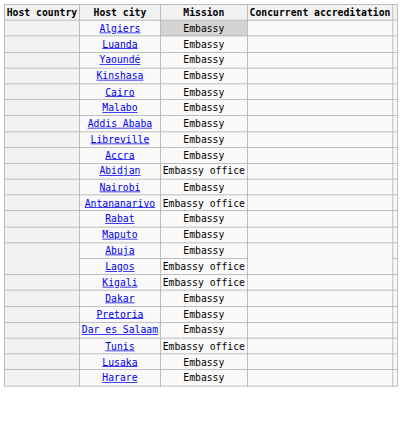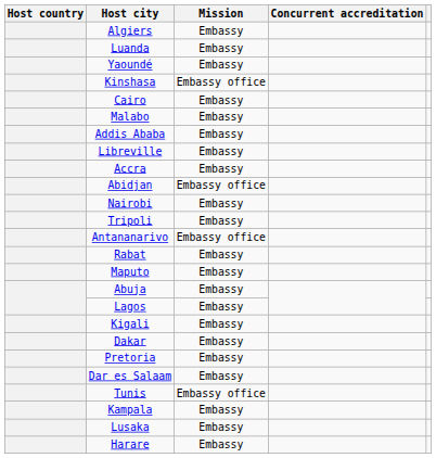 <table class="wikitable plainrowheaders" style="text-align:center;">
 <tr>
 <th scope="col">Host country</th>
 <th scope="col">Host city</th>
 <th scope="col">Mission</th>
 <th scope="col">Concurrent accreditation</th>
 <th scope="col"></th>
 </tr>
 <tr>
 <th scope="row"></th>
 <td><a href='#'>Algiers</a></td>
-<td style="background: lightgrey;">Embassy</td>
+<td>Embassy</td>
 <td></td>
 <td></td>
 </tr>
 <tr>
 <th scope="row"></th>
 <td><a href='#'>Luanda</a></td>
 <td>Embassy</td>
 <td></td>
 <td></td>
 </tr>
 <tr>
 <th scope="row"></th>
 <td><a href='#'>Yaoundé</a></td>
 <td>Embassy</td>
 <td></td>
 <td></td>
 </tr>
 <tr>
 <th scope="row"></th>
 <td><a href='#'>Kinshasa</a></td>
-<td>Embassy</td>
+<td>Embassy office</td>
 <td></td>
 <td></td>
 </tr>
 <tr>
 <th scope="row"></th>
 <td><a href='#'>Cairo</a></td>
 <td>Embassy</td>
 <td></td>
 <td></td>
 </tr>
 <tr>
 <th scope="row"></th>
 <td><a href='#'>Malabo</a></td>
 <td>Embassy</td>
 <td></td>
 <td></td>
 </tr>
 <tr>
 <th scope="row"></th>
 <td><a href='#'>Addis Ababa</a></td>
 <td>Embassy</td>
 <td></td>
 <td></td>
 </tr>
 <tr>
 <th scope="row"></th>
 <td><a href='#'>Libreville</a></td>
 <td>Embassy</td>
 <td></td>
 <td></td>
 </tr>
 <tr>
 <th scope="row"></th>
 <td><a href='#'>Accra</a></td>
 <td>Embassy</td>
 <td></td>
 <td></td>
 </tr>
 <tr>
 <th scope="row"></th>
 <td><a href='#'>Abidjan</a></td>
 <td>Embassy office</td>
 <td></td>
 <td></td>
 </tr>
 <tr>
 <th scope="row"></th>
 <td><a href='#'>Nairobi</a></td>
 <td>Embassy</td>
 <td></td>
 <td></td>
 </tr>
 <tr>
 <th scope="row"></th>
+<td><a href='#'>Tripoli</a></td>
+<td>Embassy</td>
+<td></td>
+<td></td>
+</tr>
+<tr>
+<th scope="row"></th>
 <td><a href='#'>Antananarivo</a></td>
 <td>Embassy office</td>
 <td></td>
 <td></td>
 </tr>
 <tr>
 <th scope="row"></th>
 <td><a href='#'>Rabat</a></td>
 <td>Embassy</td>
 <td></td>
 <td></td>
 </tr>
 <tr>
 <th scope="row"></th>
 <td><a href='#'>Maputo</a></td>
 <td>Embassy</td>
 <td></td>
 <td></td>
 </tr>
 <tr>
 <th scope="row" rowspan="2"></th>
 <td><a href='#'>Abuja</a></td>
 <td>Embassy</td>
 <td rowspan="2"></td>
 <td></td>
 </tr>
 <tr>
 <td><a href='#'>Lagos</a></td>
-<td>Embassy office</td>
+<td>Embassy</td>
 <td></td>
 </tr>
 <tr>
 <th scope="row"></th>
 <td><a href='#'>Kigali</a></td>
-<td>Embassy office</td>
+<td>Embassy</td>
 <td></td>
 <td></td>
 </tr>
 <tr>
 <th scope="row"></th>
 <td><a href='#'>Dakar</a></td>
 <td>Embassy</td>
 <td></td>
 <td></td>
 </tr>
 <tr>
 <th scope="row"></th>
 <td><a href='#'>Pretoria</a></td>
 <td>Embassy</td>
 <td></td>
 <td></td>
 </tr>
 <tr>
 <th scope="row"></th>
 <td><a href='#'>Dar es Salaam</a></td>
 <td>Embassy</td>
 <td></td>
 <td></td>
 </tr>
 <tr>
 <th scope="row"></th>
 <td><a href='#'>Tunis</a></td>
 <td>Embassy office</td>
 <td></td>
 <td></td>
 </tr>
 <tr>
 <th scope="row"></th>
+<td><a href='#'>Kampala</a></td>
+<td>Embassy</td>
+<td></td>
+<td></td>
+</tr>
+<tr>
+<th scope="row"></th>
 <td><a href='#'>Lusaka</a></td>
 <td>Embassy</td>
 <td></td>
 <td></td>
 </tr>
 <tr>
 <th scope="row"></th>
 <td><a href='#'>Harare</a></td>
 <td>Embassy</td>
 <td></td>
 <td></td>
 </tr>
 </table>
